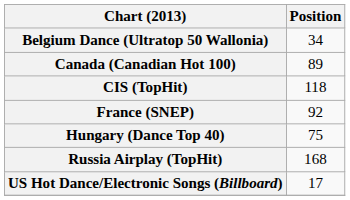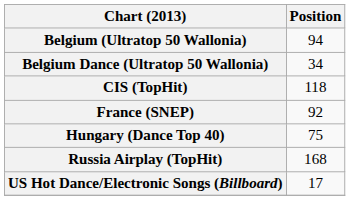 <table class="wikitable plainrowheaders sortable" style="text-align:center">
 <tr>
 <th scope="col">Chart (2013)</th>
 <th scope="col">Position</th>
 </tr>
 <tr>
+<th scope="row">Belgium (Ultratop 50 Wallonia)</th>
+<td style="text-align:center;">94</td>
+</tr>
+<tr>
 <th scope="row">Belgium Dance (Ultratop 50 Wallonia)</th>
 <td style="text-align:center;">34</td>
-</tr>
-<tr>
-<th scope="row">Canada (Canadian Hot 100)</th>
-<td style="text-align:center;">89</td>
 </tr>
 <tr>
 <th scope="row">CIS (TopHit)</th>
 <td>118</td>
 </tr>
 <tr>
 <th scope="row">France (SNEP)</th>
 <td style="text-align:center;">92</td>
 </tr>
 <tr>
 <th scope="row">Hungary (Dance Top 40)</th>
 <td style="text-align:center;">75</td>
 </tr>
 <tr>
 <th scope="row">Russia Airplay (TopHit)</th>
 <td style="text-align:center;">168</td>
 </tr>
 <tr>
 <th scope="row">US Hot Dance/Electronic Songs (<em>Billboard</em>)</th>
 <td align="center">17</td>
 </tr>
 <tr>
 </tr>
 </table>
